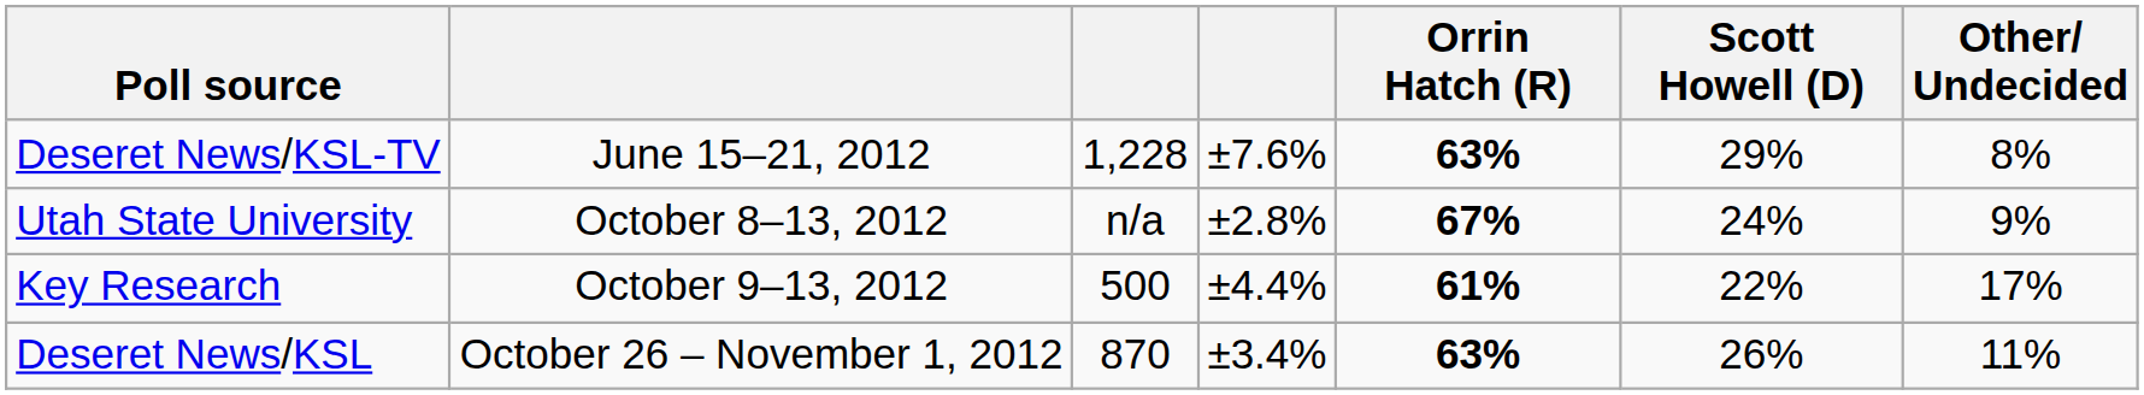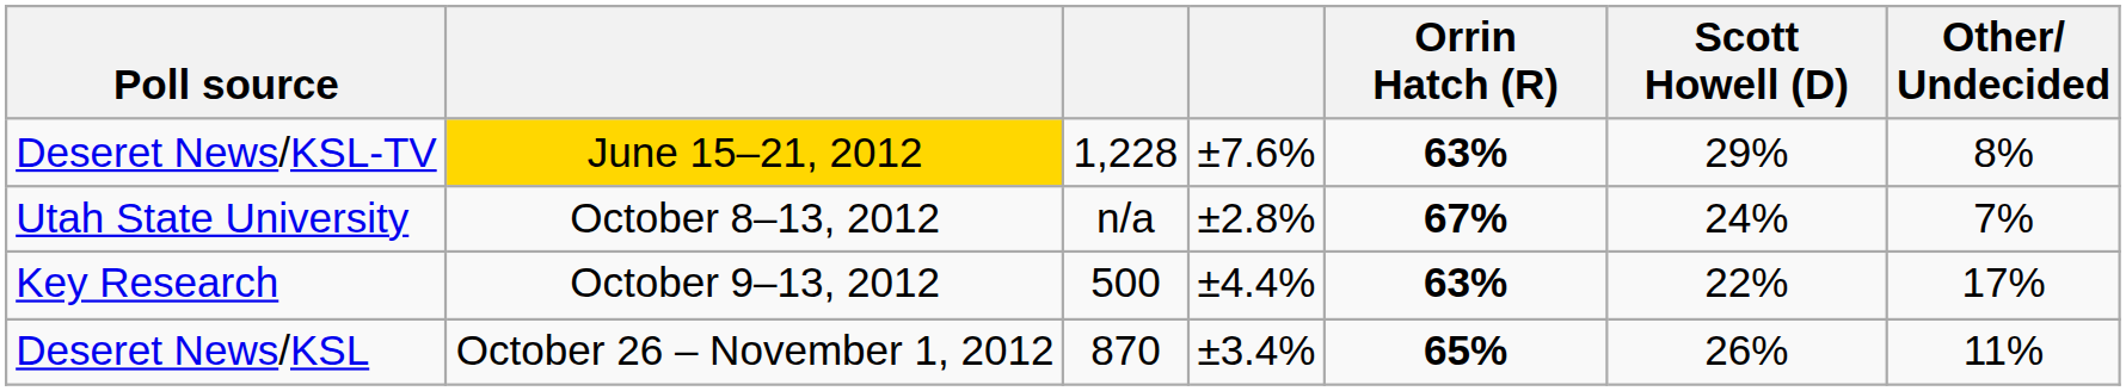 <table class="wikitable" style="text-align:center">
 <tr valign=bottom>
 <th>Poll source</th>
 <th></th>
 <th></th>
 <th></th>
 <th style="width:100px;">Orrin<br>Hatch (R)</th>
 <th style="width:100px;">Scott<br>Howell (D)</th>
 <th>Other/<br>Undecided</th>
 </tr>
 <tr>
 <td align=left><a href='#'>Deseret News</a>/<a href='#'>KSL-TV</a></td>
-<td>June 15–21, 2012</td>
+<td style="background: gold;">June 15–21, 2012</td>
 <td>1,228</td>
 <td>±7.6%</td>
 <td><strong>63%</strong></td>
 <td>29%</td>
 <td>8%</td>
 </tr>
 <tr>
 <td align=left><a href='#'>Utah State University</a></td>
 <td>October 8–13, 2012</td>
 <td>n/a</td>
 <td>±2.8%</td>
 <td><strong>67%</strong></td>
 <td>24%</td>
-<td>9%</td>
+<td>7%</td>
 </tr>
 <tr>
 <td align=left><a href='#'>Key Research</a></td>
 <td>October 9–13, 2012</td>
 <td>500</td>
 <td>±4.4%</td>
-<td><strong>61%</strong></td>
+<td><strong>63%</strong></td>
 <td>22%</td>
 <td>17%</td>
 </tr>
 <tr>
 <td align=left><a href='#'>Deseret News</a>/<a href='#'>KSL</a></td>
 <td>October 26 – November 1, 2012</td>
 <td>870</td>
 <td>±3.4%</td>
-<td><strong>63%</strong></td>
+<td><strong>65%</strong></td>
 <td>26%</td>
 <td>11%</td>
 </tr>
 </table>
